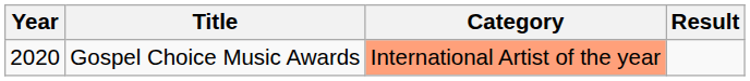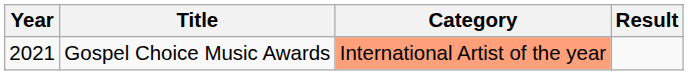 <table class="wikitable">
 <tr>
 <th>Year</th>
 <th>Title</th>
 <th>Category</th>
 <th>Result</th>
 </tr>
 <tr>
-<td>2020</td>
+<td>2021</td>
 <td>Gospel Choice Music Awards</td>
 <td style="background: lightsalmon;">International Artist of the year</td>
 <td></td>
 </tr>
 </table>
